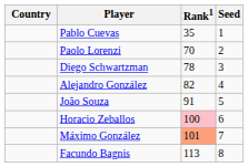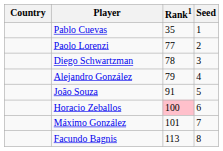 <table class="sortable wikitable">
 <tr>
 <th width="70">Country</th>
 <th width="175">Player</th>
 <th>Rank<sup>1</sup></th>
 <th>Seed</th>
 </tr>
 <tr>
 <td></td>
 <td><a href='#'>Pablo Cuevas</a></td>
 <td>35</td>
 <td>1</td>
 </tr>
 <tr>
 <td></td>
 <td><a href='#'>Paolo Lorenzi</a></td>
-<td>70</td>
+<td>77</td>
 <td>2</td>
 </tr>
 <tr>
 <td></td>
 <td><a href='#'>Diego Schwartzman</a></td>
 <td>78</td>
 <td>3</td>
 </tr>
 <tr>
 <td></td>
 <td><a href='#'>Alejandro González</a></td>
-<td>82</td>
+<td>79</td>
 <td>4</td>
 </tr>
 <tr>
 <td></td>
 <td><a href='#'>João Souza</a></td>
 <td>91</td>
 <td>5</td>
 </tr>
 <tr>
 <td></td>
 <td><a href='#'>Horacio Zeballos</a></td>
 <td style="background: pink;">100</td>
 <td>6</td>
 </tr>
 <tr>
 <td></td>
 <td><a href='#'>Máximo González</a></td>
-<td style="background: lightsalmon;">101</td>
+<td>101</td>
 <td>7</td>
 </tr>
 <tr>
 <td></td>
 <td><a href='#'>Facundo Bagnis</a></td>
 <td>113</td>
 <td>8</td>
 </tr>
 </table>
